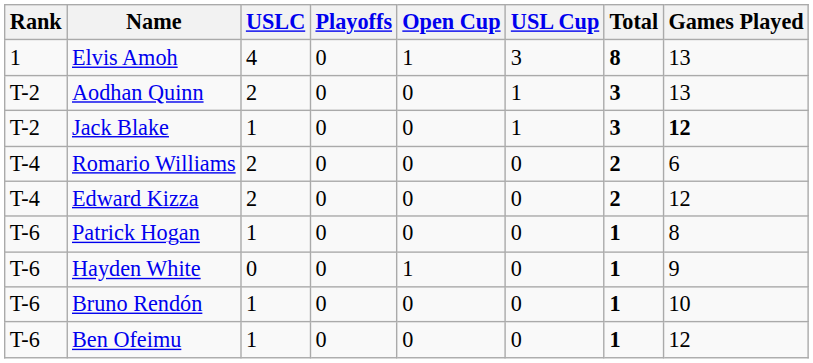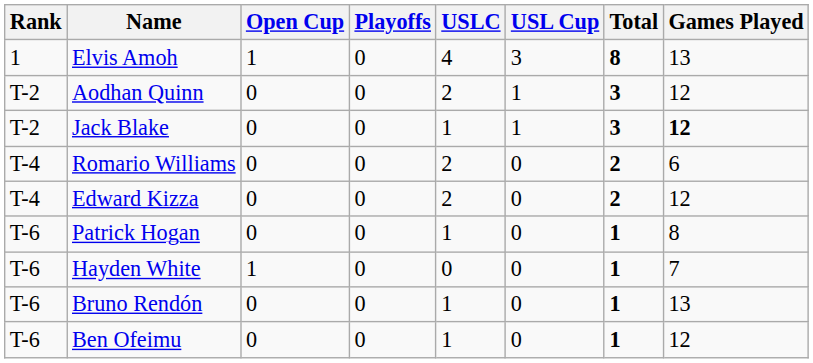 <table class="wikitable sortable">
 <tr>
 <th>Rank</th>
 <th>Name</th>
+<th><a href='#'>Open Cup</a></th>
+<th><a href='#'>Playoffs</a></th>
 <th><a href='#'>USLC</a></th>
-<th><a href='#'>Playoffs</a></th>
-<th><a href='#'>Open Cup</a></th>
 <th><a href='#'>USL Cup</a></th>
 <th><strong>Total</strong></th>
 <th><strong>Games Played</strong></th>
 </tr>
 <tr>
 <td>1</td>
 <td> <a href='#'>Elvis Amoh</a></td>
+<td>1</td>
+<td>0</td>
 <td>4</td>
-<td>0</td>
-<td>1</td>
 <td>3</td>
 <td><strong>8</strong></td>
 <td>13</td>
 </tr>
 <tr>
 <td>T-2</td>
 <td> <a href='#'>Aodhan Quinn</a></td>
-<td>2</td>
 <td>0</td>
 <td>0</td>
+<td>2</td>
 <td>1</td>
 <td><strong>3</strong></td>
-<td>13</td>
+<td>12</td>
 </tr>
 <tr>
 <td>T-2</td>
 <td> <a href='#'>Jack Blake</a></td>
-<td>1</td>
 <td>0</td>
 <td>0</td>
+<td>1</td>
 <td>1</td>
 <td><strong>3</strong></td>
 <td><strong>12</strong></td>
 </tr>
 <tr>
 <td>T-4</td>
 <td> <a href='#'>Romario Williams</a></td>
-<td>2</td>
 <td>0</td>
 <td>0</td>
+<td>2</td>
 <td>0</td>
 <td><strong>2</strong></td>
 <td>6</td>
 </tr>
 <tr>
 <td>T-4</td>
 <td> <a href='#'>Edward Kizza</a></td>
-<td>2</td>
 <td>0</td>
 <td>0</td>
+<td>2</td>
 <td>0</td>
 <td><strong>2</strong></td>
 <td>12</td>
 </tr>
 <tr>
 <td>T-6</td>
 <td> <a href='#'>Patrick Hogan</a></td>
-<td>1</td>
 <td>0</td>
 <td>0</td>
+<td>1</td>
 <td>0</td>
 <td><strong>1</strong></td>
 <td>8</td>
 </tr>
 <tr>
 <td>T-6</td>
 <td> <a href='#'>Hayden White</a></td>
+<td>1</td>
+<td>0</td>
+<td>0</td>
+<td>0</td>
+<td><strong>1</strong></td>
+<td>7</td>
+</tr>
+<tr>
+<td>T-6</td>
+<td> <a href='#'>Bruno Rendón</a></td>
 <td>0</td>
 <td>0</td>
 <td>1</td>
 <td>0</td>
 <td><strong>1</strong></td>
-<td>9</td>
-</tr>
-<tr>
-<td>T-6</td>
-<td> <a href='#'>Bruno Rendón</a></td>
-<td>1</td>
-<td>0</td>
-<td>0</td>
-<td>0</td>
-<td><strong>1</strong></td>
-<td>10</td>
+<td>13</td>
 </tr>
 <tr>
 <td>T-6</td>
 <td> <a href='#'>Ben Ofeimu</a></td>
-<td>1</td>
 <td>0</td>
 <td>0</td>
+<td>1</td>
 <td>0</td>
 <td><strong>1</strong></td>
 <td>12</td>
 </tr>
 </table>
